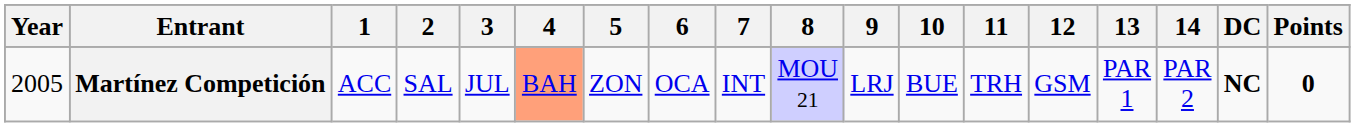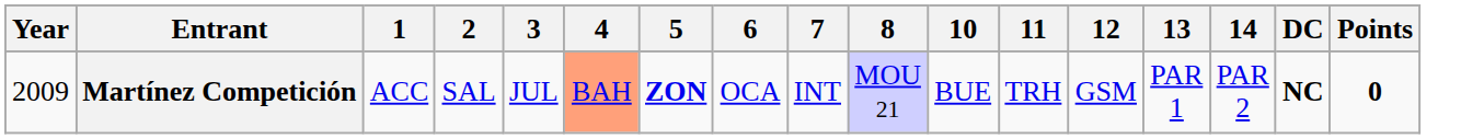 <table class="wikitable" style="text-align:center; font-size:85%">
 <tr>
 <th>Year</th>
 <th>Entrant</th>
 <th>1</th>
 <th>2</th>
 <th>3</th>
 <th>4</th>
 <th>5</th>
 <th>6</th>
 <th>7</th>
 <th>8</th>
-<th>9</th>
 <th>10</th>
 <th>11</th>
 <th>12</th>
 <th>13</th>
 <th>14</th>
 <th>DC</th>
 <th>Points</th>
 </tr>
 <tr>
-<td>2005</td>
+<td>2009</td>
 <th>Martínez Competición</th>
 <td><a href='#'>ACC</a></td>
 <td><a href='#'>SAL</a></td>
 <td><a href='#'>JUL</a></td>
 <td style="background: lightsalmon;"><a href='#'>BAH</a></td>
-<td><a href='#'>ZON</a></td>
+<td><strong><a href='#'>ZON</a></strong></td>
 <td><a href='#'>OCA</a></td>
 <td><a href='#'>INT</a></td>
 <td style="background:#CFCFFF;"><a href='#'>MOU</a><br><small>21</small></td>
-<td><a href='#'>LRJ</a></td>
 <td><a href='#'>BUE</a></td>
 <td><a href='#'>TRH</a></td>
 <td><a href='#'>GSM</a></td>
 <td><a href='#'>PAR<br>1</a></td>
 <td><a href='#'>PAR<br>2</a></td>
 <td><strong>NC</strong></td>
 <td><strong>0</strong></td>
 </tr>
 </table>
